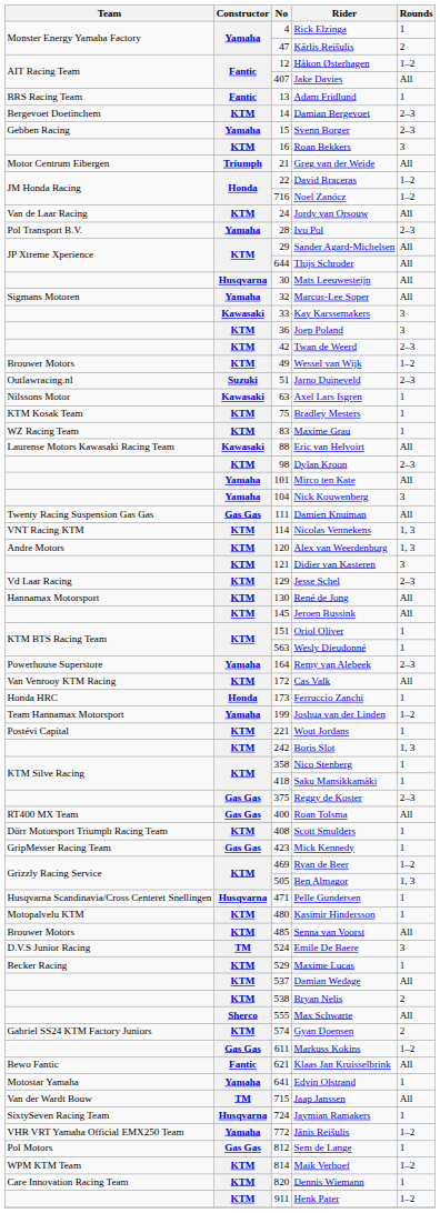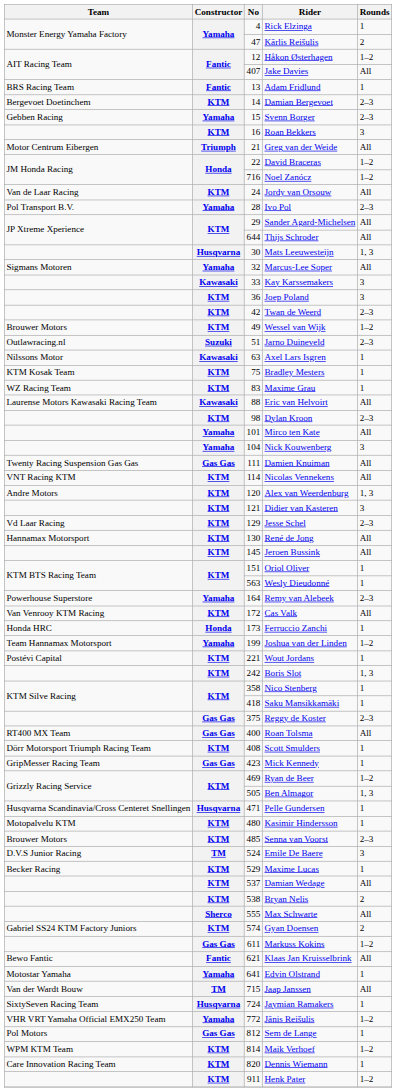 <table class="wikitable" style="font-size: 85%;">
 <tr>
 <th>Team</th>
 <th>Constructor</th>
 <th>No</th>
 <th>Rider</th>
 <th>Rounds</th>
 </tr>
 <tr>
 <td rowspan=2>Monster Energy Yamaha Factory</td>
 <th rowspan=2><a href='#'>Yamaha</a></th>
 <td align="right">4</td>
 <td> <a href='#'>Rick Elzinga</a></td>
 <td>1</td>
 </tr>
 <tr>
 <td align="right">47</td>
 <td> <a href='#'>Kārlis Reišulis</a></td>
 <td>2</td>
 </tr>
 <tr>
 <td rowspan=2>AIT Racing Team</td>
 <th rowspan=2><a href='#'>Fantic</a></th>
 <td align="right">12</td>
 <td> <a href='#'>Håkon Østerhagen</a></td>
 <td>1–2</td>
 </tr>
 <tr>
 <td align="right">407</td>
 <td> <a href='#'>Jake Davies</a></td>
 <td>All</td>
 </tr>
 <tr>
 <td>BRS Racing Team</td>
 <th><a href='#'>Fantic</a></th>
 <td align="right">13</td>
 <td> <a href='#'>Adam Fridlund</a></td>
 <td>1</td>
 </tr>
 <tr>
 <td>Bergevoet Doetinchem</td>
 <th><a href='#'>KTM</a></th>
 <td align="right">14</td>
 <td> <a href='#'>Damian Bergevoet</a></td>
 <td>2–3</td>
 </tr>
 <tr>
 <td>Gebben Racing</td>
 <th><a href='#'>Yamaha</a></th>
 <td align="right">15</td>
 <td> <a href='#'>Svenn Borger</a></td>
 <td>2–3</td>
 </tr>
 <tr>
 <td></td>
 <th><a href='#'>KTM</a></th>
 <td align="right">16</td>
 <td> <a href='#'>Roan Bekkers</a></td>
 <td>3</td>
 </tr>
 <tr>
 <td>Motor Centrum Eibergen</td>
 <th><a href='#'>Triumph</a></th>
 <td align="right">21</td>
 <td> <a href='#'>Greg van der Weide</a></td>
 <td>All</td>
 </tr>
 <tr>
 <td rowspan=2>JM Honda Racing</td>
 <th rowspan=2><a href='#'>Honda</a></th>
 <td align="right">22</td>
 <td> <a href='#'>David Braceras</a></td>
 <td>1–2</td>
 </tr>
 <tr>
 <td align="right">716</td>
 <td> <a href='#'>Noel Zanócz</a></td>
 <td>1–2</td>
 </tr>
 <tr>
 <td>Van de Laar Racing</td>
 <th><a href='#'>KTM</a></th>
 <td align="right">24</td>
 <td> <a href='#'>Jordy van Orsouw</a></td>
 <td>All</td>
 </tr>
 <tr>
 <td>Pol Transport B.V.</td>
 <th><a href='#'>Yamaha</a></th>
 <td align="right">28</td>
 <td> <a href='#'>Ivo Pol</a></td>
 <td>2–3</td>
 </tr>
 <tr>
 <td rowspan=2>JP Xtreme Xperience</td>
 <th rowspan=2><a href='#'>KTM</a></th>
 <td align="right">29</td>
 <td> <a href='#'>Sander Agard-Michelsen</a></td>
 <td>All</td>
 </tr>
 <tr>
 <td align="right">644</td>
 <td> <a href='#'>Thijs Schroder</a></td>
 <td>All</td>
 </tr>
 <tr>
 <td></td>
 <th><a href='#'>Husqvarna</a></th>
 <td align="right">30</td>
 <td> <a href='#'>Mats Leeuwesteijn</a></td>
-<td>All</td>
+<td>1, 3</td>
 </tr>
 <tr>
 <td>Sigmans Motoren</td>
 <th><a href='#'>Yamaha</a></th>
 <td align="right">32</td>
 <td> <a href='#'>Marcus-Lee Soper</a></td>
 <td>All</td>
 </tr>
 <tr>
 <td></td>
 <th><a href='#'>Kawasaki</a></th>
 <td align="right">33</td>
 <td> <a href='#'>Kay Karssemakers</a></td>
 <td>3</td>
 </tr>
 <tr>
 <td></td>
 <th><a href='#'>KTM</a></th>
 <td align="right">36</td>
 <td> <a href='#'>Joep Poland</a></td>
 <td>3</td>
 </tr>
 <tr>
 <td></td>
 <th><a href='#'>KTM</a></th>
 <td align="right">42</td>
 <td> <a href='#'>Twan de Weerd</a></td>
 <td>2–3</td>
 </tr>
 <tr>
 <td>Brouwer Motors</td>
 <th><a href='#'>KTM</a></th>
 <td align="right">49</td>
 <td> <a href='#'>Wessel van Wijk</a></td>
 <td>1–2</td>
 </tr>
 <tr>
 <td>Outlawracing.nl</td>
 <th><a href='#'>Suzuki</a></th>
 <td align="right">51</td>
 <td> <a href='#'>Jarno Duineveld</a></td>
 <td>2–3</td>
 </tr>
 <tr>
 <td>Nilssons Motor</td>
 <th><a href='#'>Kawasaki</a></th>
 <td align="right">63</td>
 <td> <a href='#'>Axel Lars Isgren</a></td>
 <td>1</td>
 </tr>
 <tr>
 <td>KTM Kosak Team</td>
 <th><a href='#'>KTM</a></th>
 <td align="right">75</td>
 <td> <a href='#'>Bradley Mesters</a></td>
 <td>1</td>
 </tr>
 <tr>
 <td>WZ Racing Team</td>
 <th><a href='#'>KTM</a></th>
 <td align="right">83</td>
 <td> <a href='#'>Maxime Grau</a></td>
 <td>1</td>
 </tr>
 <tr>
 <td>Laurense Motors Kawasaki Racing Team</td>
 <th><a href='#'>Kawasaki</a></th>
 <td align="right">88</td>
 <td> <a href='#'>Eric van Helvoirt</a></td>
 <td>All</td>
 </tr>
 <tr>
 <td></td>
 <th><a href='#'>KTM</a></th>
 <td align="right">98</td>
 <td> <a href='#'>Dylan Kroon</a></td>
 <td>2–3</td>
 </tr>
 <tr>
 <td></td>
 <th><a href='#'>Yamaha</a></th>
 <td align="right">101</td>
 <td> <a href='#'>Mirco ten Kate</a></td>
 <td>All</td>
 </tr>
 <tr>
 <td></td>
 <th><a href='#'>Yamaha</a></th>
 <td align="right">104</td>
 <td> <a href='#'>Nick Kouwenberg</a></td>
 <td>3</td>
 </tr>
 <tr>
 <td>Twenty Racing Suspension Gas Gas</td>
 <th><a href='#'>Gas Gas</a></th>
 <td align="right">111</td>
 <td> <a href='#'>Damien Knuiman</a></td>
 <td>All</td>
 </tr>
 <tr>
 <td>VNT Racing KTM</td>
 <th><a href='#'>KTM</a></th>
 <td align="right">114</td>
 <td> <a href='#'>Nicolas Vennekens</a></td>
-<td>1, 3</td>
+<td>All</td>
 </tr>
 <tr>
 <td>Andre Motors</td>
 <th><a href='#'>KTM</a></th>
 <td align="right">120</td>
 <td> <a href='#'>Alex van Weerdenburg</a></td>
 <td>1, 3</td>
 </tr>
 <tr>
 <td></td>
 <th><a href='#'>KTM</a></th>
 <td align="right">121</td>
 <td> <a href='#'>Didier van Kasteren</a></td>
 <td>3</td>
 </tr>
 <tr>
 <td>Vd Laar Racing</td>
 <th><a href='#'>KTM</a></th>
 <td align="right">129</td>
 <td> <a href='#'>Jesse Schel</a></td>
 <td>2–3</td>
 </tr>
 <tr>
 <td>Hannamax Motorsport</td>
 <th><a href='#'>KTM</a></th>
 <td align="right">130</td>
 <td> <a href='#'>René de Jong</a></td>
 <td>All</td>
 </tr>
 <tr>
 <td></td>
 <th><a href='#'>KTM</a></th>
 <td align="right">145</td>
 <td> <a href='#'>Jeroen Bussink</a></td>
 <td>All</td>
 </tr>
 <tr>
 <td rowspan=2>KTM BTS Racing Team</td>
 <th rowspan=2><a href='#'>KTM</a></th>
 <td align="right">151</td>
 <td> <a href='#'>Oriol Oliver</a></td>
 <td>1</td>
 </tr>
 <tr>
 <td align="right">563</td>
 <td> <a href='#'>Wesly Dieudonné</a></td>
 <td>1</td>
 </tr>
 <tr>
 <td>Powerhouse Superstore</td>
 <th><a href='#'>Yamaha</a></th>
 <td align="right">164</td>
 <td> <a href='#'>Remy van Alebeek</a></td>
 <td>2–3</td>
 </tr>
 <tr>
 <td>Van Venrooy KTM Racing</td>
 <th><a href='#'>KTM</a></th>
 <td align="right">172</td>
 <td> <a href='#'>Cas Valk</a></td>
 <td>All</td>
 </tr>
 <tr>
 <td>Honda HRC</td>
 <th><a href='#'>Honda</a></th>
 <td align="right">173</td>
 <td> <a href='#'>Ferruccio Zanchi</a></td>
 <td>1</td>
 </tr>
 <tr>
 <td>Team Hannamax Motorsport</td>
 <th><a href='#'>Yamaha</a></th>
 <td align="right">199</td>
 <td> <a href='#'>Joshua van der Linden</a></td>
 <td>1–2</td>
 </tr>
 <tr>
 <td>Postévi Capital</td>
 <th><a href='#'>KTM</a></th>
 <td align="right">221</td>
 <td> <a href='#'>Wout Jordans</a></td>
 <td>1</td>
 </tr>
 <tr>
 <td></td>
 <th><a href='#'>KTM</a></th>
 <td align="right">242</td>
 <td> <a href='#'>Boris Slot</a></td>
 <td>1, 3</td>
 </tr>
 <tr>
 <td rowspan=2>KTM Silve Racing</td>
 <th rowspan=2><a href='#'>KTM</a></th>
 <td align="right">358</td>
 <td> <a href='#'>Nico Stenberg</a></td>
 <td>1</td>
 </tr>
 <tr>
 <td align="right">418</td>
 <td> <a href='#'>Saku Mansikkamäki</a></td>
 <td>1</td>
 </tr>
 <tr>
 <td></td>
 <th><a href='#'>Gas Gas</a></th>
 <td align="right">375</td>
 <td> <a href='#'>Reggy de Koster</a></td>
 <td>2–3</td>
 </tr>
 <tr>
 <td>RT400 MX Team</td>
 <th><a href='#'>Gas Gas</a></th>
 <td align="right">400</td>
 <td> <a href='#'>Roan Tolsma</a></td>
 <td>All</td>
 </tr>
 <tr>
 <td>Dörr Motorsport Triumph Racing Team</td>
 <th><a href='#'>KTM</a></th>
 <td align="right">408</td>
 <td> <a href='#'>Scott Smulders</a></td>
 <td>1</td>
 </tr>
 <tr>
 <td>GripMesser Racing Team</td>
 <th><a href='#'>Gas Gas</a></th>
 <td align="right">423</td>
 <td> <a href='#'>Mick Kennedy</a></td>
 <td>1</td>
 </tr>
 <tr>
 <td rowspan=2>Grizzly Racing Service</td>
 <th rowspan=2><a href='#'>KTM</a></th>
 <td align="right">469</td>
 <td> <a href='#'>Ryan de Beer</a></td>
 <td>1–2</td>
 </tr>
 <tr>
 <td align="right">505</td>
 <td> <a href='#'>Ben Almagor</a></td>
 <td>1, 3</td>
 </tr>
 <tr>
 <td>Husqvarna Scandinavia/Cross Centeret Snellingen</td>
 <th><a href='#'>Husqvarna</a></th>
 <td align="right">471</td>
 <td> <a href='#'>Pelle Gundersen</a></td>
 <td>1</td>
 </tr>
 <tr>
 <td>Motopalvelu KTM</td>
 <th><a href='#'>KTM</a></th>
 <td align="right">480</td>
 <td> <a href='#'>Kasimir Hindersson</a></td>
 <td>1</td>
 </tr>
 <tr>
 <td>Brouwer Motors</td>
 <th><a href='#'>KTM</a></th>
 <td align="right">485</td>
 <td> <a href='#'>Senna van Voorst</a></td>
-<td>All</td>
+<td>2–3</td>
 </tr>
 <tr>
 <td>D.V.S Junior Racing</td>
 <th><a href='#'>TM</a></th>
 <td align="right">524</td>
 <td> <a href='#'>Emile De Baere</a></td>
 <td>3</td>
 </tr>
 <tr>
 <td>Becker Racing</td>
 <th><a href='#'>KTM</a></th>
 <td align="right">529</td>
 <td> <a href='#'>Maxime Lucas</a></td>
 <td>1</td>
 </tr>
 <tr>
 <td></td>
 <th><a href='#'>KTM</a></th>
 <td align="right">537</td>
 <td> <a href='#'>Damian Wedage</a></td>
 <td>All</td>
 </tr>
 <tr>
 <td></td>
 <th><a href='#'>KTM</a></th>
 <td align="right">538</td>
 <td> <a href='#'>Bryan Nelis</a></td>
 <td>2</td>
 </tr>
 <tr>
 <td></td>
 <th><a href='#'>Sherco</a></th>
 <td align="right">555</td>
 <td> <a href='#'>Max Schwarte</a></td>
 <td>All</td>
 </tr>
 <tr>
 <td>Gabriel SS24 KTM Factory Juniors</td>
 <th><a href='#'>KTM</a></th>
 <td align="right">574</td>
 <td> <a href='#'>Gyan Doensen</a></td>
 <td>2</td>
 </tr>
 <tr>
 <td></td>
 <th><a href='#'>Gas Gas</a></th>
 <td align="right">611</td>
 <td> <a href='#'>Markuss Kokins</a></td>
 <td>1–2</td>
 </tr>
 <tr>
 <td>Bewo Fantic</td>
 <th><a href='#'>Fantic</a></th>
 <td align="right">621</td>
 <td> <a href='#'>Klaas Jan Kruisselbrink</a></td>
 <td>All</td>
 </tr>
 <tr>
 <td>Motostar Yamaha</td>
 <th><a href='#'>Yamaha</a></th>
 <td align="right">641</td>
 <td> <a href='#'>Edvin Olstrand</a></td>
 <td>1</td>
 </tr>
 <tr>
 <td>Van der Wardt Bouw</td>
 <th><a href='#'>TM</a></th>
 <td align="right">715</td>
 <td> <a href='#'>Jaap Janssen</a></td>
 <td>All</td>
 </tr>
 <tr>
 <td>SixtySeven Racing Team</td>
 <th><a href='#'>Husqvarna</a></th>
 <td align="right">724</td>
 <td> <a href='#'>Jaymian Ramakers</a></td>
 <td>1</td>
 </tr>
 <tr>
 <td>VHR VRT Yamaha Official EMX250 Team</td>
 <th><a href='#'>Yamaha</a></th>
 <td align="right">772</td>
 <td> <a href='#'>Jānis Reišulis</a></td>
 <td>1–2</td>
 </tr>
 <tr>
 <td>Pol Motors</td>
 <th><a href='#'>Gas Gas</a></th>
 <td align="right">812</td>
 <td> <a href='#'>Sem de Lange</a></td>
 <td>1</td>
 </tr>
 <tr>
 <td>WPM KTM Team</td>
 <th><a href='#'>KTM</a></th>
 <td align="right">814</td>
 <td> <a href='#'>Maik Verhoef</a></td>
 <td>1–2</td>
 </tr>
 <tr>
 <td>Care Innovation Racing Team</td>
 <th><a href='#'>KTM</a></th>
 <td align="right">820</td>
 <td> <a href='#'>Dennis Wiemann</a></td>
 <td>1</td>
 </tr>
 <tr>
 <td></td>
 <th><a href='#'>KTM</a></th>
 <td align="right">911</td>
 <td> <a href='#'>Henk Pater</a></td>
 <td>1–2</td>
 </tr>
 <tr>
 </tr>
 </table>
